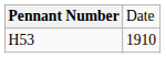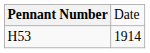 <table class="wikitable" style="text-align:left">
 <tr>
 <th>Pennant Number</th>
 <td>Date</td>
 </tr>
 <tr>
 <td>H53</td>
-<td>1910</td>
+<td>1914</td>
 </tr>
 </table>
